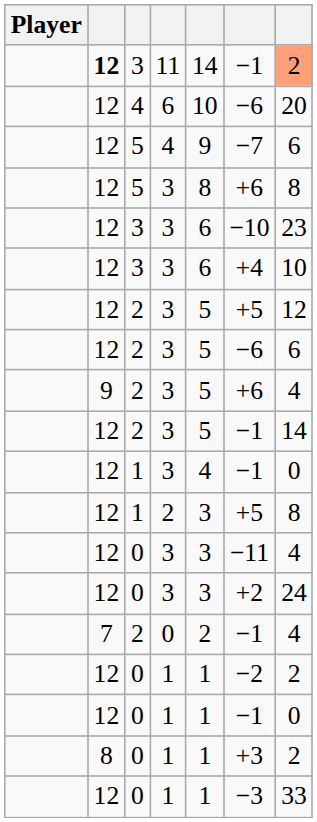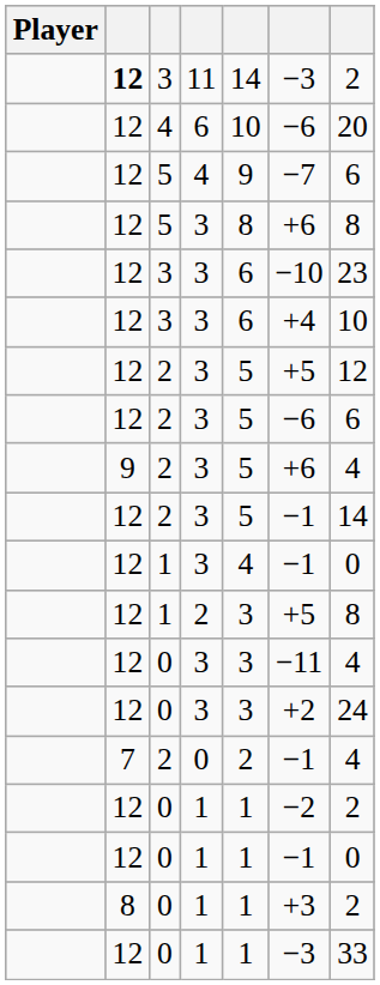 <table class="wikitable sortable" style="text-align:center;">
 <tr>
 <th>Player</th>
 <th></th>
 <th></th>
 <th></th>
 <th></th>
 <th data-sort-type="number"></th>
 <th></th>
 </tr>
 <tr>
 <td></td>
 <td><strong>12</strong></td>
 <td>3</td>
 <td>11</td>
 <td>14</td>
-<td>−1</td>
-<td style="background: lightsalmon;">2</td>
+<td>−3</td>
+<td>2</td>
 </tr>
 <tr>
 <td></td>
 <td>12</td>
 <td>4</td>
 <td>6</td>
 <td>10</td>
 <td>−6</td>
 <td>20</td>
 </tr>
 <tr>
 <td></td>
 <td>12</td>
 <td>5</td>
 <td>4</td>
 <td>9</td>
 <td>−7</td>
 <td>6</td>
 </tr>
 <tr>
 <td></td>
 <td>12</td>
 <td>5</td>
 <td>3</td>
 <td>8</td>
 <td>+6</td>
 <td>8</td>
 </tr>
 <tr>
 <td></td>
 <td>12</td>
 <td>3</td>
 <td>3</td>
 <td>6</td>
 <td>−10</td>
 <td>23</td>
 </tr>
 <tr>
 <td></td>
 <td>12</td>
 <td>3</td>
 <td>3</td>
 <td>6</td>
 <td>+4</td>
 <td>10</td>
 </tr>
 <tr>
 <td></td>
 <td>12</td>
 <td>2</td>
 <td>3</td>
 <td>5</td>
 <td>+5</td>
 <td>12</td>
 </tr>
 <tr>
 <td></td>
 <td>12</td>
 <td>2</td>
 <td>3</td>
 <td>5</td>
 <td>−6</td>
 <td>6</td>
 </tr>
 <tr>
 <td></td>
 <td>9</td>
 <td>2</td>
 <td>3</td>
 <td>5</td>
 <td>+6</td>
 <td>4</td>
 </tr>
 <tr>
 <td></td>
 <td>12</td>
 <td>2</td>
 <td>3</td>
 <td>5</td>
 <td>−1</td>
 <td>14</td>
 </tr>
 <tr>
 <td></td>
 <td>12</td>
 <td>1</td>
 <td>3</td>
 <td>4</td>
 <td>−1</td>
 <td>0</td>
 </tr>
 <tr>
 <td></td>
 <td>12</td>
 <td>1</td>
 <td>2</td>
 <td>3</td>
 <td>+5</td>
 <td>8</td>
 </tr>
 <tr>
 <td></td>
 <td>12</td>
 <td>0</td>
 <td>3</td>
 <td>3</td>
 <td>−11</td>
 <td>4</td>
 </tr>
 <tr>
 <td></td>
 <td>12</td>
 <td>0</td>
 <td>3</td>
 <td>3</td>
 <td>+2</td>
 <td>24</td>
 </tr>
 <tr>
 <td></td>
 <td>7</td>
 <td>2</td>
 <td>0</td>
 <td>2</td>
 <td>−1</td>
 <td>4</td>
 </tr>
 <tr>
 <td></td>
 <td>12</td>
 <td>0</td>
 <td>1</td>
 <td>1</td>
 <td>−2</td>
 <td>2</td>
 </tr>
 <tr>
 <td></td>
 <td>12</td>
 <td>0</td>
 <td>1</td>
 <td>1</td>
 <td>−1</td>
 <td>0</td>
 </tr>
 <tr>
 <td></td>
 <td>8</td>
 <td>0</td>
 <td>1</td>
 <td>1</td>
 <td>+3</td>
 <td>2</td>
 </tr>
 <tr>
 <td></td>
 <td>12</td>
 <td>0</td>
 <td>1</td>
 <td>1</td>
 <td>−3</td>
 <td>33</td>
 </tr>
 </table>
